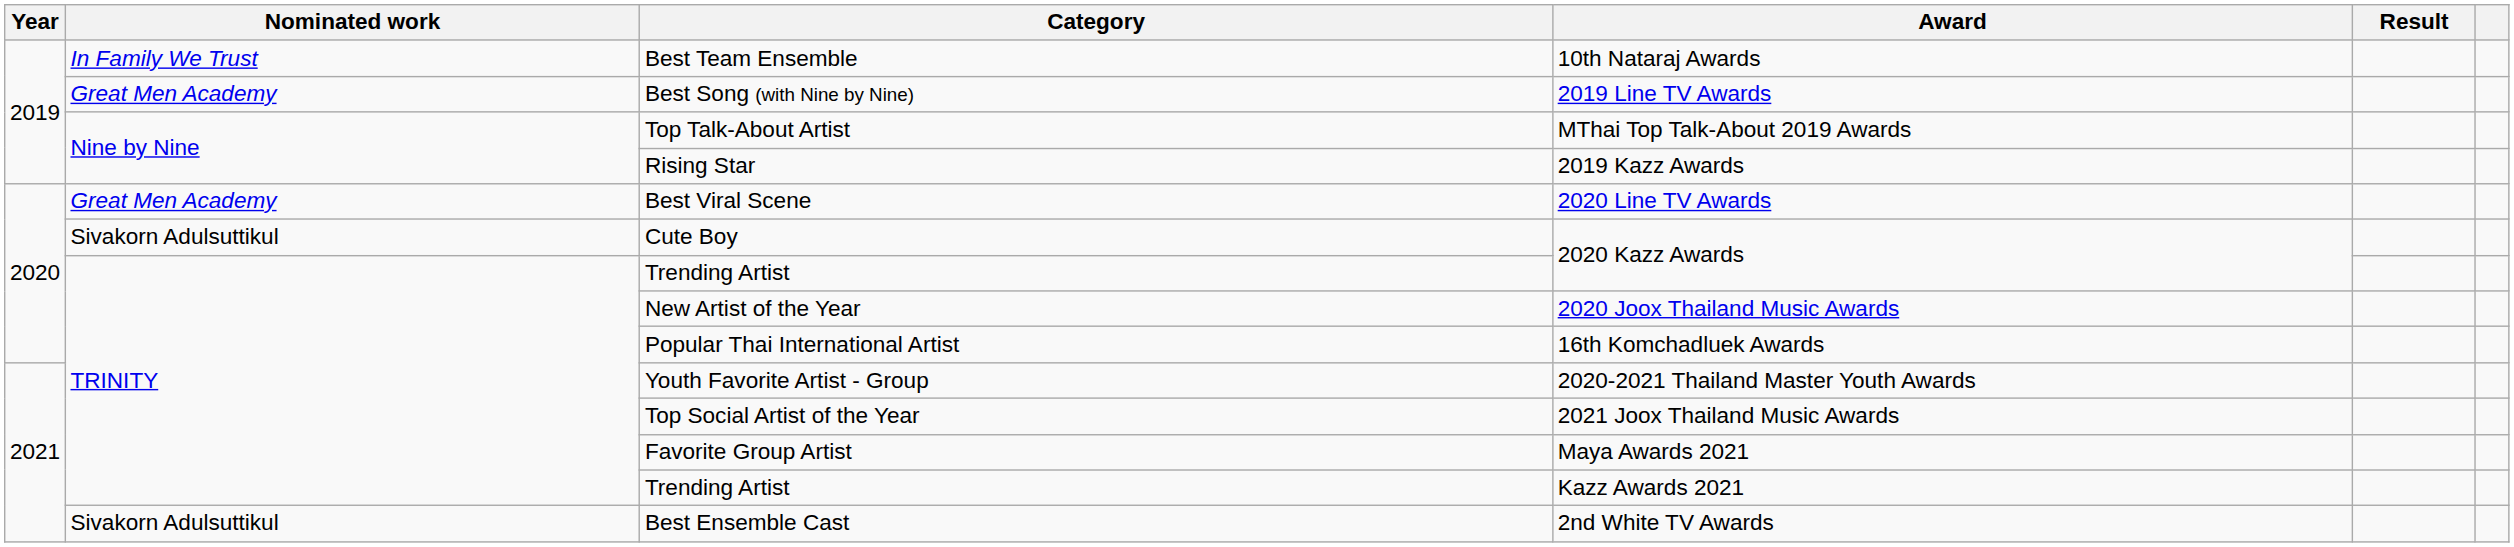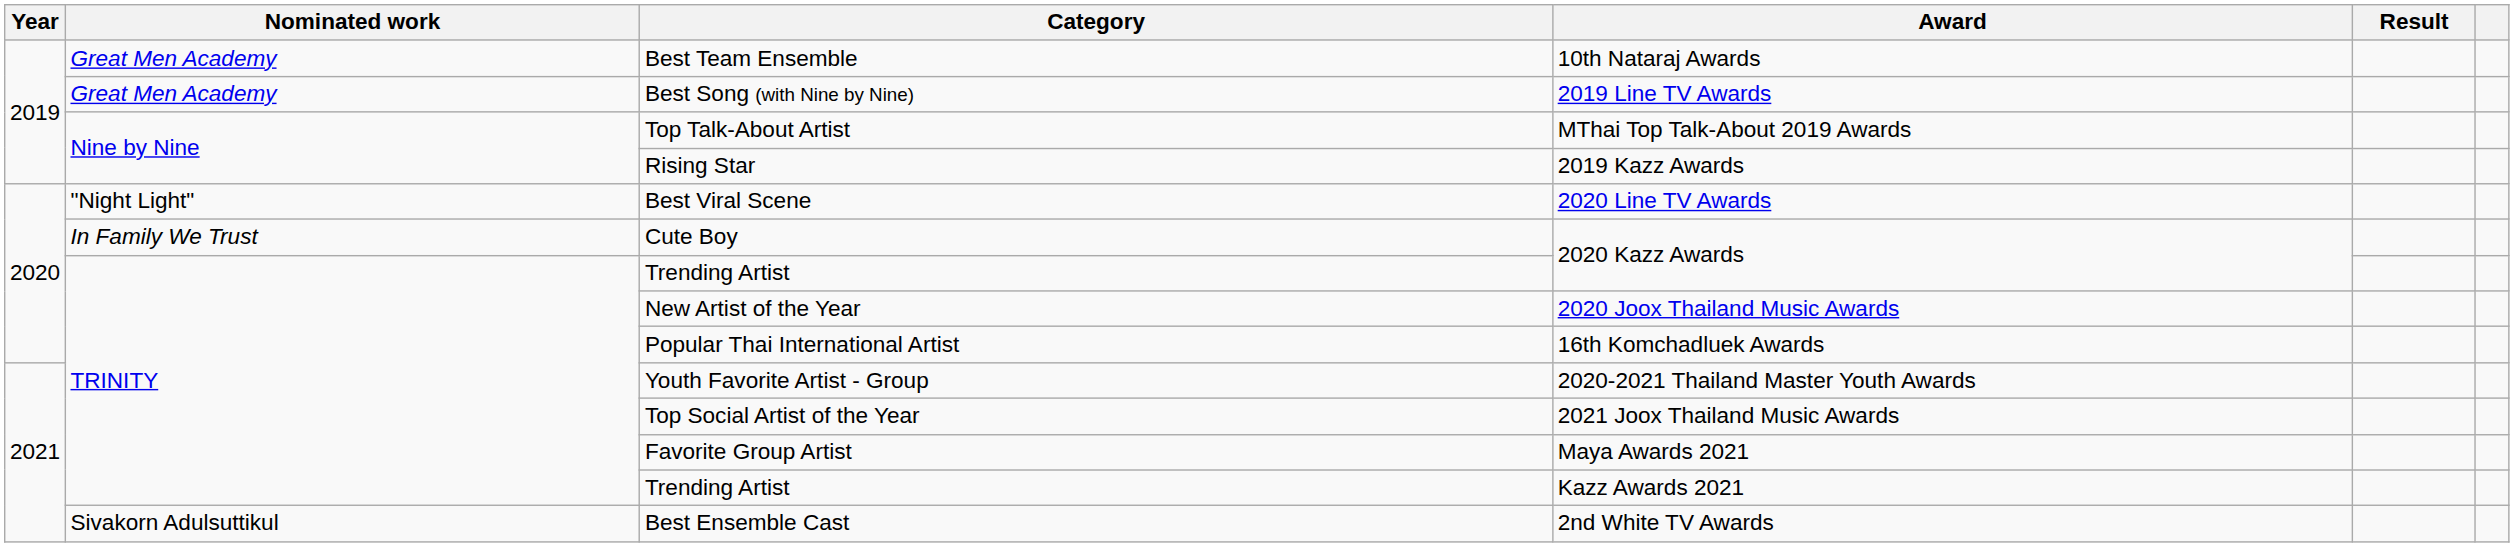 <table class="wikitable sortable">
 <tr>
 <th scope="col" style="width:1em;">Year</th>
 <th scope="col" style="width:25em;">Nominated work</th>
 <th scope="col" style="width:40em;">Category</th>
 <th scope="col" style="width:35em;">Award</th>
 <th scope="col" style="width:5em;">Result</th>
 <th scope="col" style="width:1em;"class="unsortable"></th>
 </tr>
 <tr>
 <td rowspan="4">2019</td>
-<td><em><a href='#'>In Family We Trust</a></em></td>
+<td><em><a href='#'>Great Men Academy</a></em></td>
 <td>Best Team Ensemble</td>
 <td>10th Nataraj Awards</td>
 <td></td>
 <td style="text-align: center;"></td>
 </tr>
 <tr>
 <td><em><a href='#'>Great Men Academy</a></em></td>
 <td>Best Song <small>(with Nine by Nine)</small></td>
 <td><a href='#'>2019 Line TV Awards</a></td>
 <td></td>
 <td style="text-align: center;"></td>
 </tr>
 <tr>
 <td rowspan="2"><a href='#'>Nine by Nine</a></td>
 <td>Top Talk-About Artist</td>
 <td>MThai Top Talk-About 2019 Awards</td>
 <td></td>
 <td style="text-align:center;"></td>
 </tr>
 <tr>
 <td>Rising Star</td>
 <td>2019 Kazz Awards</td>
 <td></td>
 <td style="text-align:center;"></td>
 </tr>
 <tr>
 <td rowspan="5">2020</td>
-<td><em><a href='#'>Great Men Academy</a></em></td>
+<td>"Night Light"</td>
 <td>Best Viral Scene</td>
 <td><a href='#'>2020 Line TV Awards</a></td>
 <td></td>
 <td style="text-align: center;"></td>
 </tr>
 <tr>
-<td>Sivakorn Adulsuttikul</td>
+<td><em>In Family We Trust</em></td>
 <td>Cute Boy</td>
 <td rowspan="2">2020 Kazz Awards</td>
 <td></td>
 <td style="text-align: center;"></td>
 </tr>
 <tr>
 <td rowspan="7"><a href='#'>TRINITY</a></td>
 <td>Trending Artist</td>
 <td></td>
 <td style="text-align:center;"></td>
 </tr>
 <tr>
 <td>New Artist of the Year</td>
 <td><a href='#'>2020 Joox Thailand Music Awards</a></td>
 <td></td>
 <td style="text-align:center;"></td>
 </tr>
 <tr>
 <td>Popular Thai International Artist</td>
 <td>16th Komchadluek Awards</td>
 <td></td>
 <td style="text-align: center;"></td>
 </tr>
 <tr>
 <td rowspan="5">2021</td>
 <td>Youth Favorite Artist - Group</td>
 <td>2020-2021 Thailand Master Youth Awards</td>
 <td></td>
 <td style="text-align:center;"></td>
 </tr>
 <tr>
 <td>Top Social Artist of the Year</td>
 <td>2021 Joox Thailand Music Awards</td>
 <td></td>
 <td style="text-align:center;"></td>
 </tr>
 <tr>
 <td>Favorite Group Artist</td>
 <td>Maya Awards 2021</td>
 <td></td>
 <td style="text-align:center;"></td>
 </tr>
 <tr>
 <td>Trending Artist</td>
 <td>Kazz Awards 2021</td>
 <td></td>
 <td style="text-align:center;"></td>
 </tr>
 <tr>
 <td>Sivakorn Adulsuttikul</td>
 <td>Best Ensemble Cast</td>
 <td>2nd White TV Awards</td>
 <td></td>
 <td style="text-align:center;"></td>
 </tr>
 </table>
